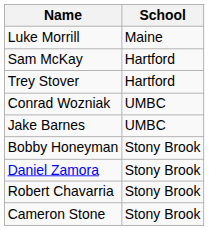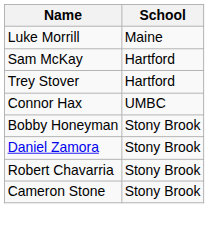 <table class=wikitable>
 <tr>
 <th>Name</th>
 <th>School</th>
 </tr>
 <tr>
 <td>Luke Morrill</td>
 <td>Maine</td>
 </tr>
 <tr>
 <td>Sam McKay</td>
 <td>Hartford</td>
 </tr>
 <tr>
 <td>Trey Stover</td>
 <td>Hartford</td>
 </tr>
 <tr>
-<td>Conrad Wozniak</td>
-<td>UMBC</td>
-</tr>
-<tr>
-<td>Jake Barnes</td>
+<td>Connor Hax</td>
 <td>UMBC</td>
 </tr>
 <tr>
 <td>Bobby Honeyman</td>
 <td>Stony Brook</td>
 </tr>
 <tr>
 <td><a href='#'>Daniel Zamora</a></td>
 <td>Stony Brook</td>
 </tr>
 <tr>
 <td>Robert Chavarria</td>
 <td>Stony Brook</td>
 </tr>
 <tr>
 <td>Cameron Stone</td>
 <td>Stony Brook</td>
 </tr>
 </table>
